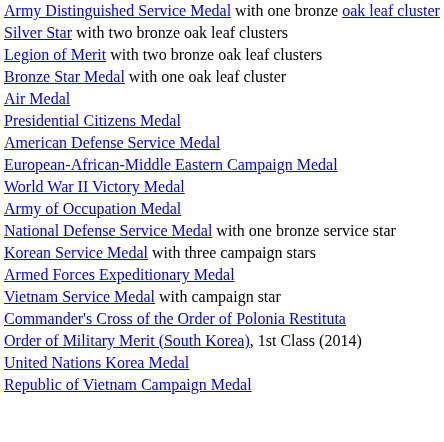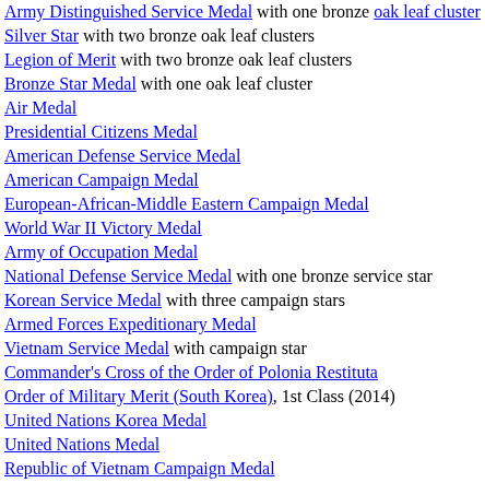 <table>
 <tr>
 <td></td>
 <td><a href='#'>Army Distinguished Service Medal</a> with one bronze <a href='#'>oak leaf cluster</a></td>
 </tr>
 <tr>
 <td></td>
 <td><a href='#'>Silver Star</a> with two bronze oak leaf clusters</td>
 </tr>
 <tr>
 <td></td>
 <td><a href='#'>Legion of Merit</a> with two bronze oak leaf clusters</td>
 </tr>
 <tr>
 <td></td>
 <td><a href='#'>Bronze Star Medal</a> with one oak leaf cluster</td>
 </tr>
 <tr>
 <td></td>
 <td><a href='#'>Air Medal</a></td>
 </tr>
 <tr>
 <td></td>
 <td><a href='#'>Presidential Citizens Medal</a></td>
 </tr>
 <tr>
 <td></td>
 <td><a href='#'>American Defense Service Medal</a></td>
+</tr>
+<tr>
+<td></td>
+<td><a href='#'>American Campaign Medal</a></td>
 </tr>
 <tr>
 <td></td>
 <td><a href='#'>European-African-Middle Eastern Campaign Medal</a></td>
 </tr>
 <tr>
 <td></td>
 <td><a href='#'>World War II Victory Medal</a></td>
 </tr>
 <tr>
 <td></td>
 <td><a href='#'>Army of Occupation Medal</a></td>
 </tr>
 <tr>
 <td></td>
 <td><a href='#'>National Defense Service Medal</a> with one bronze service star</td>
 </tr>
 <tr>
 <td></td>
 <td><a href='#'>Korean Service Medal</a> with three campaign stars</td>
 </tr>
 <tr>
 <td></td>
 <td><a href='#'>Armed Forces Expeditionary Medal</a></td>
 </tr>
 <tr>
 <td></td>
 <td><a href='#'>Vietnam Service Medal</a> with campaign star</td>
 </tr>
 <tr>
 <td></td>
 <td><a href='#'>Commander's Cross of the Order of Polonia Restituta</a></td>
 </tr>
 <tr>
 <td></td>
 <td><a href='#'>Order of Military Merit (South Korea)</a>, 1st Class (2014)</td>
 </tr>
 <tr>
 <td></td>
 <td><a href='#'>United Nations Korea Medal</a></td>
 </tr>
 <tr>
 <td></td>
+<td><a href='#'>United Nations Medal</a></td>
+</tr>
+<tr>
+<td></td>
 <td><a href='#'>Republic of Vietnam Campaign Medal</a></td>
 </tr>
 </table>
